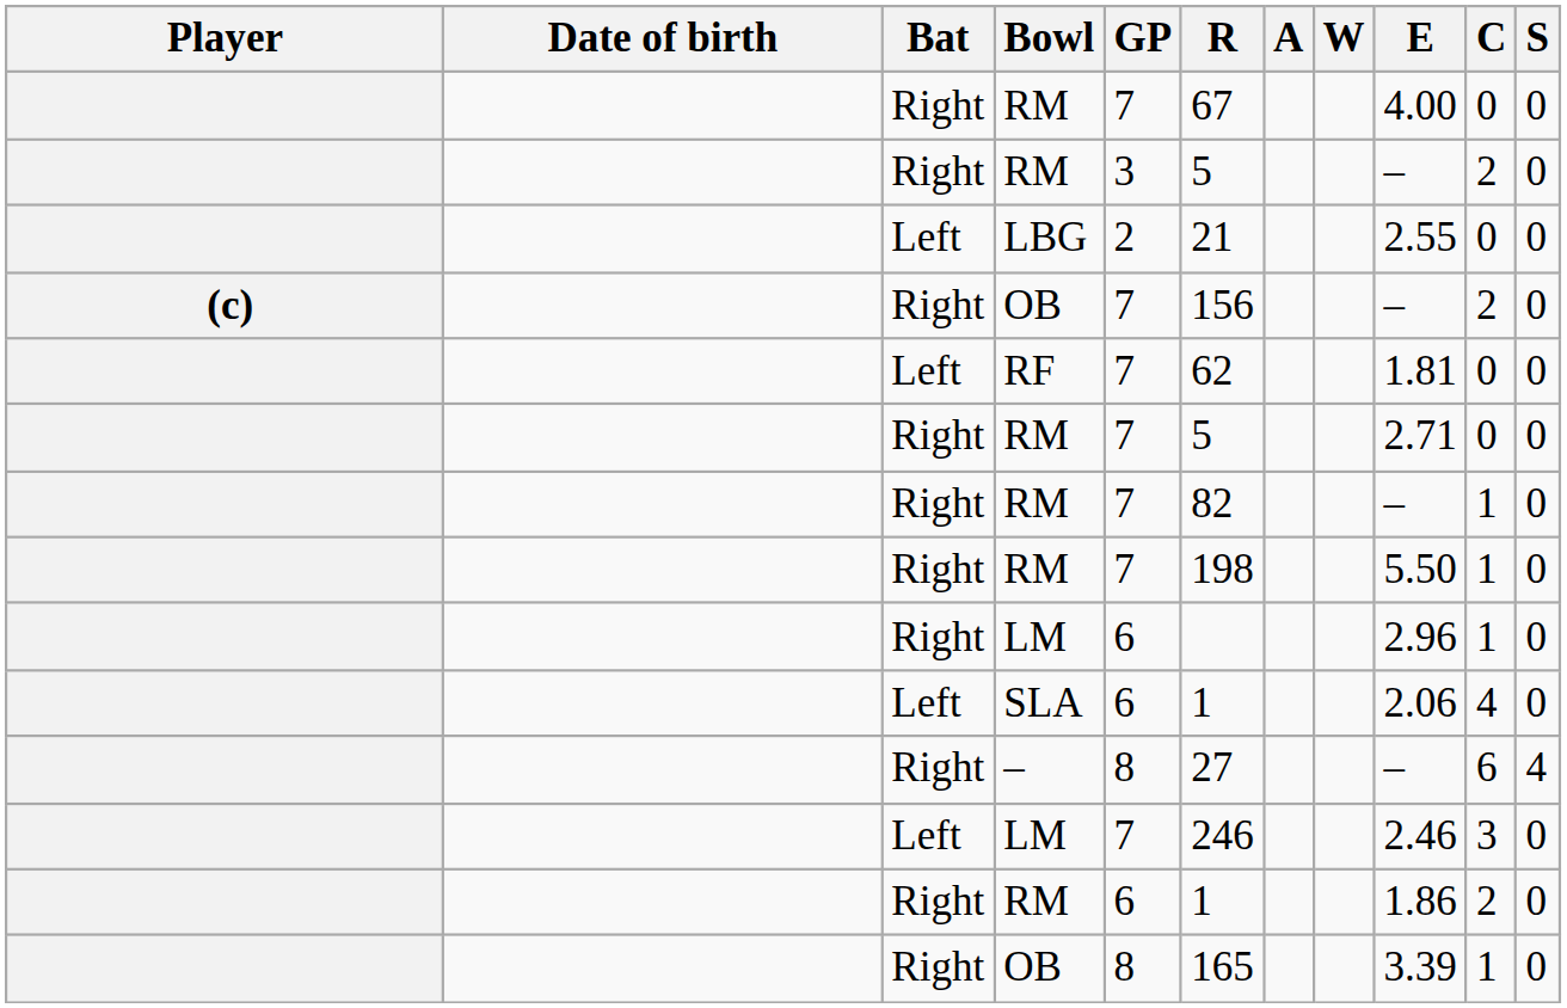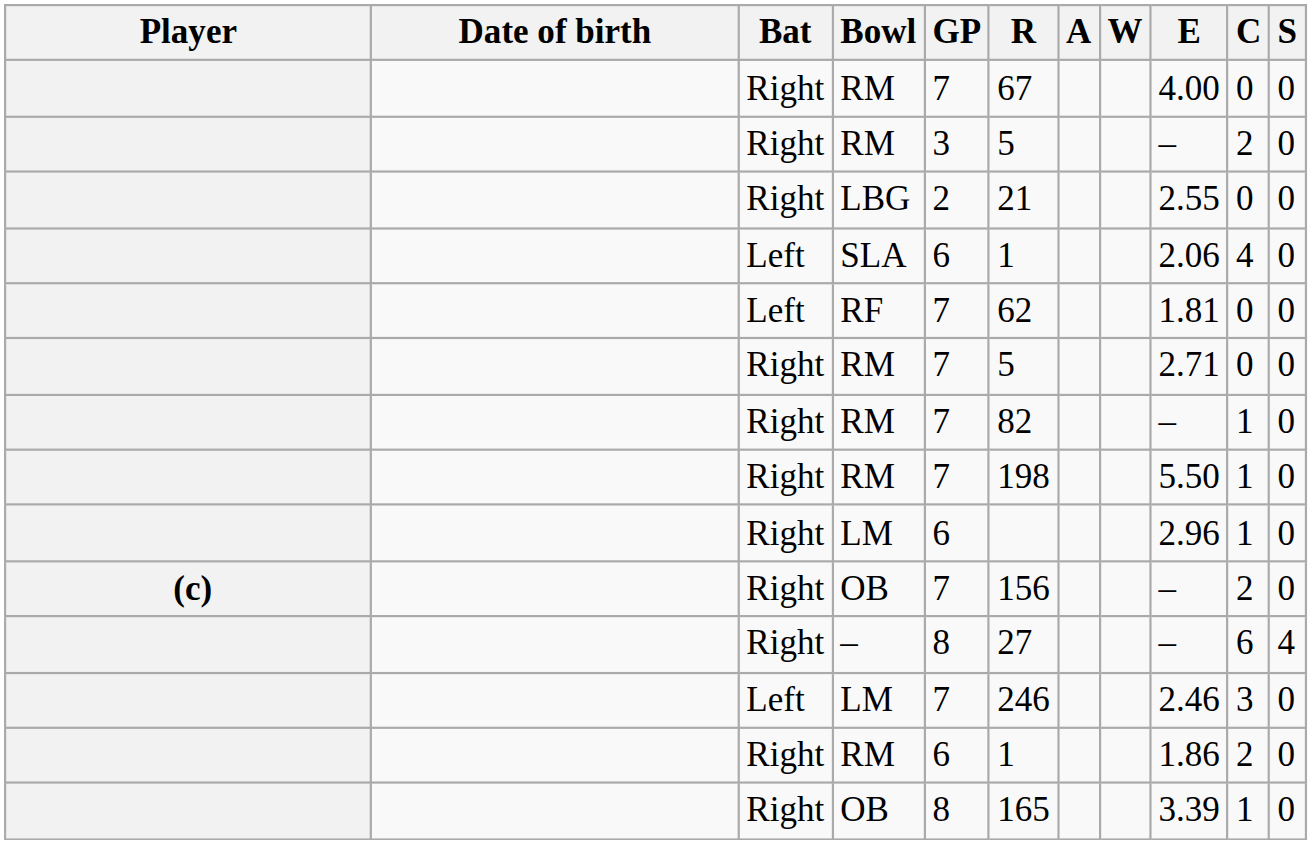 <table class="wikitable sortable plainrowheaders">
 <tr>
 <th scope="col" width="160">Player</th>
 <th scope="col" width="160">Date of birth</th>
 <th scope="col">Bat</th>
 <th scope="col">Bowl</th>
 <th scope="col">GP</th>
 <th scope="col">R</th>
 <th scope="col">A</th>
 <th scope="col">W</th>
 <th scope="col">E</th>
 <th scope="col">C</th>
 <th scope="col">S</th>
 </tr>
 <tr>
 <th scope="row"></th>
 <td></td>
 <td>Right</td>
 <td>RM</td>
 <td>7</td>
 <td>67</td>
 <td></td>
 <td></td>
 <td>4.00</td>
 <td>0</td>
 <td>0</td>
 </tr>
 <tr>
 <th scope="row"></th>
 <td></td>
 <td>Right</td>
 <td>RM</td>
 <td>3</td>
 <td>5</td>
 <td></td>
 <td></td>
 <td>–</td>
 <td>2</td>
 <td>0</td>
 </tr>
 <tr>
 <th scope="row"></th>
 <td></td>
-<td>Left</td>
+<td>Right</td>
 <td>LBG</td>
 <td>2</td>
 <td>21</td>
 <td></td>
 <td></td>
 <td>2.55</td>
 <td>0</td>
 <td>0</td>
 </tr>
 <tr>
-<th scope="row"> (c)</th>
+<th scope="row"></th>
 <td></td>
-<td>Right</td>
-<td>OB</td>
-<td>7</td>
-<td>156</td>
+<td>Left</td>
+<td>SLA</td>
+<td>6</td>
+<td>1</td>
 <td></td>
 <td></td>
-<td>–</td>
-<td>2</td>
+<td>2.06</td>
+<td>4</td>
 <td>0</td>
 </tr>
 <tr>
 <th scope="row"></th>
 <td></td>
 <td>Left</td>
 <td>RF</td>
 <td>7</td>
 <td>62</td>
 <td></td>
 <td></td>
 <td>1.81</td>
 <td>0</td>
 <td>0</td>
 </tr>
 <tr>
 <th scope="row"></th>
 <td></td>
 <td>Right</td>
 <td>RM</td>
 <td>7</td>
 <td>5</td>
 <td></td>
 <td></td>
 <td>2.71</td>
 <td>0</td>
 <td>0</td>
 </tr>
 <tr>
 <th scope="row"></th>
 <td></td>
 <td>Right</td>
 <td>RM</td>
 <td>7</td>
 <td>82</td>
 <td></td>
 <td></td>
 <td>–</td>
 <td>1</td>
 <td>0</td>
 </tr>
 <tr>
 <th scope="row"></th>
 <td></td>
 <td>Right</td>
 <td>RM</td>
 <td>7</td>
 <td>198</td>
 <td></td>
 <td></td>
 <td>5.50</td>
 <td>1</td>
 <td>0</td>
 </tr>
 <tr>
 <th scope="row"></th>
 <td></td>
 <td>Right</td>
 <td>LM</td>
 <td>6</td>
 <td></td>
 <td></td>
 <td></td>
 <td>2.96</td>
 <td>1</td>
 <td>0</td>
 </tr>
 <tr>
-<th scope="row"></th>
+<th scope="row"> (c)</th>
 <td></td>
-<td>Left</td>
-<td>SLA</td>
-<td>6</td>
-<td>1</td>
+<td>Right</td>
+<td>OB</td>
+<td>7</td>
+<td>156</td>
 <td></td>
 <td></td>
-<td>2.06</td>
-<td>4</td>
+<td>–</td>
+<td>2</td>
 <td>0</td>
 </tr>
 <tr>
 <th scope="row"> </th>
 <td></td>
 <td>Right</td>
 <td>–</td>
 <td>8</td>
 <td>27</td>
 <td></td>
 <td></td>
 <td>–</td>
 <td>6</td>
 <td>4</td>
 </tr>
 <tr>
 <th scope="row"></th>
 <td></td>
 <td>Left</td>
 <td>LM</td>
 <td>7</td>
 <td>246</td>
 <td></td>
 <td></td>
 <td>2.46</td>
 <td>3</td>
 <td>0</td>
 </tr>
 <tr>
 <th scope="row"></th>
 <td></td>
 <td>Right</td>
 <td>RM</td>
 <td>6</td>
 <td>1</td>
 <td></td>
 <td></td>
 <td>1.86</td>
 <td>2</td>
 <td>0</td>
 </tr>
 <tr>
 <th scope="row"></th>
 <td></td>
 <td>Right</td>
 <td>OB</td>
 <td>8</td>
 <td>165</td>
 <td></td>
 <td></td>
 <td>3.39</td>
 <td>1</td>
 <td>0</td>
 </tr>
 </table>
